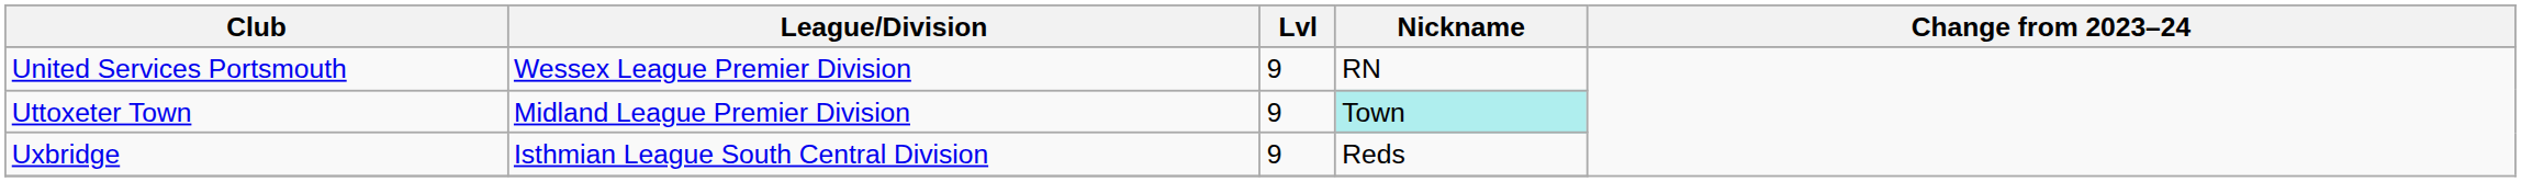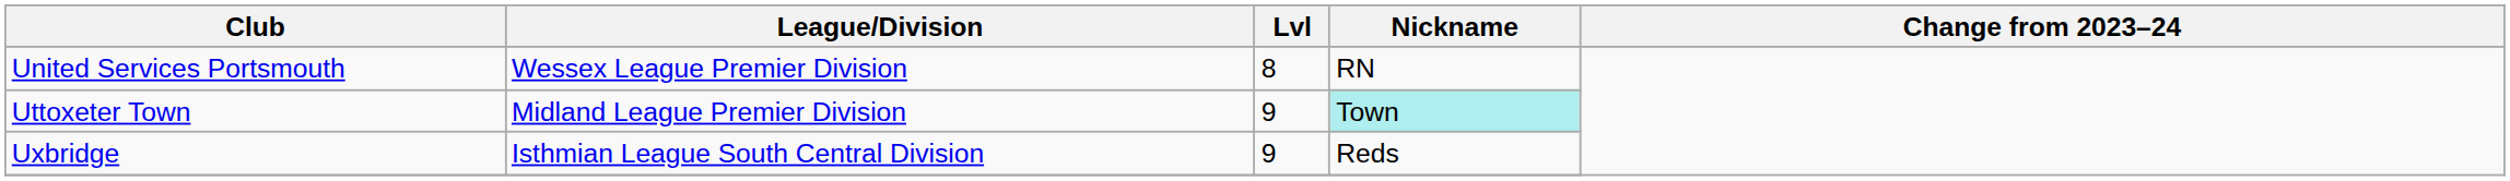 <table class="wikitable sortable" width=100% style="font-size:85%">
 <tr>
 <th width=20%>Club</th>
 <th width=30%>League/Division</th>
 <th width=3%>Lvl</th>
 <th width=10%>Nickname</th>
 <th width=37%>Change from 2023–24</th>
 </tr>
 <tr>
 <td><a href='#'>United Services Portsmouth</a></td>
 <td><a href='#'>Wessex League Premier Division</a></td>
-<td>9</td>
+<td>8</td>
 <td>RN</td>
 </tr>
 <tr>
 <td><a href='#'>Uttoxeter Town</a></td>
 <td><a href='#'>Midland League Premier Division</a></td>
 <td>9</td>
 <td style="background: paleturquoise;">Town</td>
 </tr>
 <tr>
 <td><a href='#'>Uxbridge</a></td>
 <td><a href='#'>Isthmian League South Central Division</a></td>
 <td>9</td>
 <td>Reds</td>
 </tr>
 <tr>
 </tr>
 </table>
